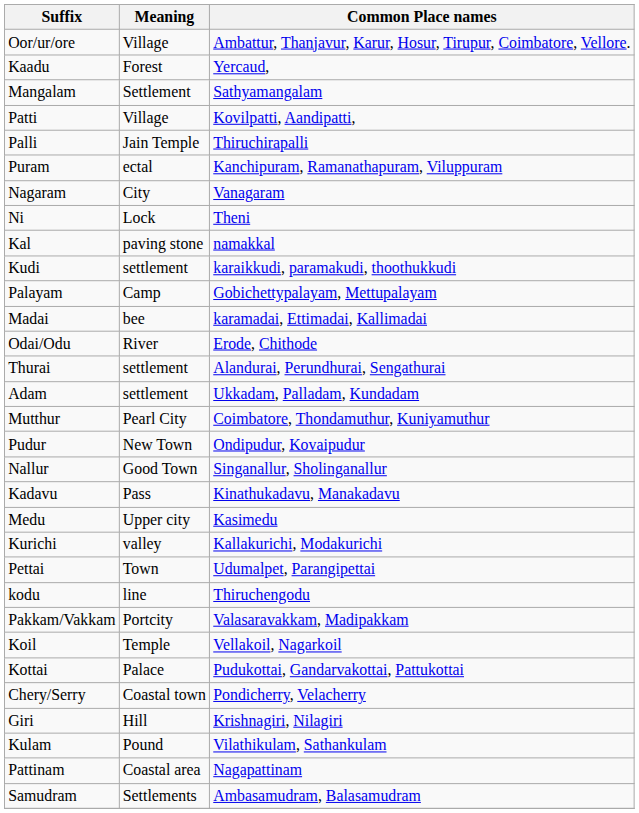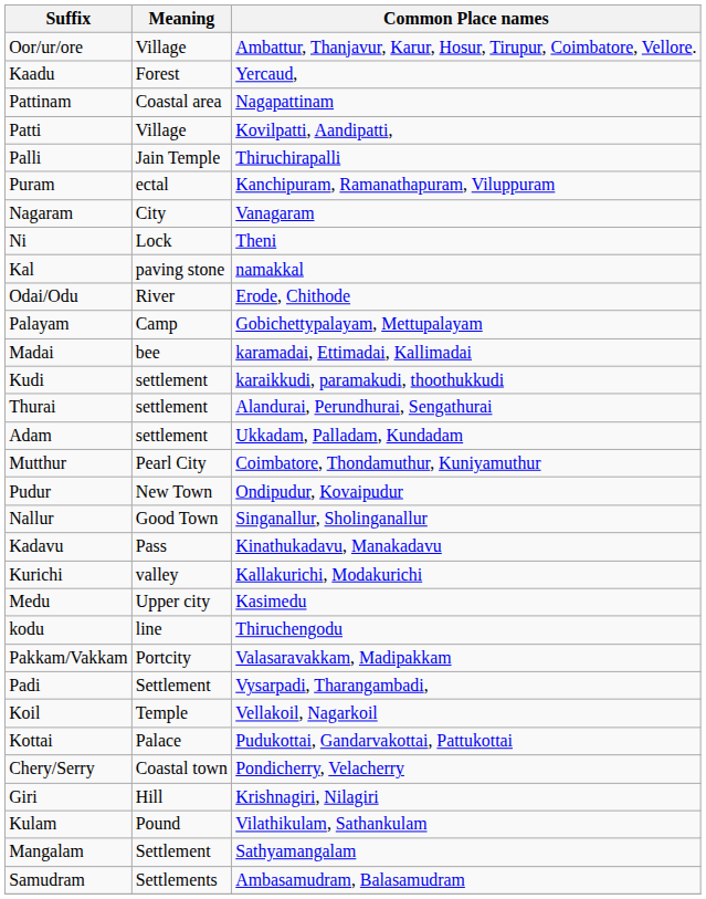 <table class = "wikitable">
 <tr>
 <th>Suffix</th>
 <th>Meaning</th>
 <th>Common Place names</th>
 </tr>
 <tr>
 <td>Oor/ur/ore</td>
 <td>Village</td>
 <td><a href='#'>Ambattur</a>, <a href='#'>Thanjavur</a>, <a href='#'>Karur</a>, <a href='#'>Hosur</a>, <a href='#'>Tirupur</a>, <a href='#'>Coimbatore</a>, <a href='#'>Vellore</a>.</td>
 </tr>
 <tr>
 <td>Kaadu</td>
 <td>Forest</td>
 <td><a href='#'>Yercaud</a>,</td>
 </tr>
 <tr>
-<td>Mangalam</td>
-<td>Settlement</td>
-<td><a href='#'>Sathyamangalam</a></td>
+<td>Pattinam</td>
+<td>Coastal area</td>
+<td><a href='#'>Nagapattinam</a></td>
 </tr>
 <tr>
 <td>Patti</td>
 <td>Village</td>
 <td><a href='#'>Kovilpatti</a>, <a href='#'>Aandipatti</a>,</td>
 </tr>
 <tr>
 <td>Palli</td>
 <td>Jain Temple</td>
 <td><a href='#'>Thiruchirapalli</a></td>
 </tr>
 <tr>
 <td>Puram</td>
 <td>ectal</td>
 <td><a href='#'>Kanchipuram</a>, <a href='#'>Ramanathapuram</a>, <a href='#'>Viluppuram</a></td>
 </tr>
 <tr>
 <td>Nagaram</td>
 <td>City</td>
 <td><a href='#'>Vanagaram</a></td>
 </tr>
 <tr>
 <td>Ni</td>
 <td>Lock</td>
 <td><a href='#'>Theni</a></td>
 </tr>
 <tr>
 <td>Kal</td>
 <td>paving stone</td>
 <td><a href='#'>namakkal</a></td>
 </tr>
 <tr>
-<td>Kudi</td>
-<td>settlement</td>
-<td><a href='#'>karaikkudi</a>, <a href='#'>paramakudi</a>, <a href='#'>thoothukkudi</a></td>
+<td>Odai/Odu</td>
+<td>River</td>
+<td><a href='#'>Erode</a>, <a href='#'>Chithode</a></td>
 </tr>
 <tr>
 <td>Palayam</td>
 <td>Camp</td>
 <td><a href='#'>Gobichettypalayam</a>, <a href='#'>Mettupalayam</a></td>
 </tr>
 <tr>
 <td>Madai</td>
 <td>bee</td>
 <td><a href='#'>karamadai</a>, <a href='#'>Ettimadai</a>, <a href='#'>Kallimadai</a></td>
 </tr>
 <tr>
-<td>Odai/Odu</td>
-<td>River</td>
-<td><a href='#'>Erode</a>, <a href='#'>Chithode</a></td>
+<td>Kudi</td>
+<td>settlement</td>
+<td><a href='#'>karaikkudi</a>, <a href='#'>paramakudi</a>, <a href='#'>thoothukkudi</a></td>
 </tr>
 <tr>
 <td>Thurai</td>
 <td>settlement</td>
 <td><a href='#'>Alandurai</a>, <a href='#'>Perundhurai</a>, <a href='#'>Sengathurai</a></td>
 </tr>
 <tr>
 <td>Adam</td>
 <td>settlement</td>
 <td><a href='#'>Ukkadam</a>, <a href='#'>Palladam</a>, <a href='#'>Kundadam</a></td>
 </tr>
 <tr>
 <td>Mutthur</td>
 <td>Pearl City</td>
 <td><a href='#'>Coimbatore</a>, <a href='#'>Thondamuthur</a>, <a href='#'>Kuniyamuthur</a></td>
 </tr>
 <tr>
 <td>Pudur</td>
 <td>New Town</td>
 <td><a href='#'>Ondipudur</a>, <a href='#'>Kovaipudur</a></td>
 </tr>
 <tr>
 <td>Nallur</td>
 <td>Good Town</td>
 <td><a href='#'>Singanallur</a>, <a href='#'>Sholinganallur</a></td>
 </tr>
 <tr>
 <td>Kadavu</td>
 <td>Pass</td>
 <td><a href='#'>Kinathukadavu</a>, <a href='#'>Manakadavu</a></td>
 </tr>
 <tr>
-<td>Medu</td>
-<td>Upper city</td>
-<td><a href='#'>Kasimedu</a></td>
-</tr>
-<tr>
 <td>Kurichi</td>
 <td>valley</td>
 <td><a href='#'>Kallakurichi</a>, <a href='#'>Modakurichi</a></td>
 </tr>
 <tr>
-<td>Pettai</td>
-<td>Town</td>
-<td><a href='#'>Udumalpet</a>, <a href='#'>Parangipettai</a></td>
+<td>Medu</td>
+<td>Upper city</td>
+<td><a href='#'>Kasimedu</a></td>
 </tr>
 <tr>
 <td>kodu</td>
 <td>line</td>
 <td><a href='#'>Thiruchengodu</a></td>
 </tr>
 <tr>
 <td>Pakkam/Vakkam</td>
 <td>Portcity</td>
 <td><a href='#'>Valasaravakkam</a>, <a href='#'>Madipakkam</a></td>
+</tr>
+<tr>
+<td>Padi</td>
+<td>Settlement</td>
+<td><a href='#'>Vysarpadi</a>, <a href='#'>Tharangambadi</a>,</td>
 </tr>
 <tr>
 <td>Koil</td>
 <td>Temple</td>
 <td><a href='#'>Vellakoil</a>, <a href='#'>Nagarkoil</a></td>
 </tr>
 <tr>
 <td>Kottai</td>
 <td>Palace</td>
 <td><a href='#'>Pudukottai</a>, <a href='#'>Gandarvakottai</a>, <a href='#'>Pattukottai</a></td>
 </tr>
 <tr>
 <td>Chery/Serry</td>
 <td>Coastal town</td>
 <td><a href='#'>Pondicherry</a>, <a href='#'>Velacherry</a></td>
 </tr>
 <tr>
 <td>Giri</td>
 <td>Hill</td>
 <td><a href='#'>Krishnagiri</a>, <a href='#'>Nilagiri</a></td>
 </tr>
 <tr>
 <td>Kulam</td>
 <td>Pound</td>
 <td><a href='#'>Vilathikulam</a>, <a href='#'>Sathankulam</a></td>
 </tr>
 <tr>
-<td>Pattinam</td>
-<td>Coastal area</td>
-<td><a href='#'>Nagapattinam</a></td>
+<td>Mangalam</td>
+<td>Settlement</td>
+<td><a href='#'>Sathyamangalam</a></td>
 </tr>
 <tr>
 <td>Samudram</td>
 <td>Settlements</td>
 <td><a href='#'>Ambasamudram</a>, <a href='#'>Balasamudram</a></td>
 </tr>
 <tr>
 </tr>
 </table>
